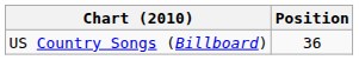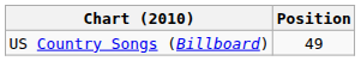 <table class="wikitable sortable">
 <tr>
 <th scope="col">Chart (2010)</th>
 <th scope="col">Position</th>
 </tr>
 <tr>
 <td>US <a href='#'>Country Songs</a> (<em><a href='#'>Billboard</a></em>)</td>
-<td align="center">36</td>
+<td align="center">49</td>
 </tr>
 </table>
